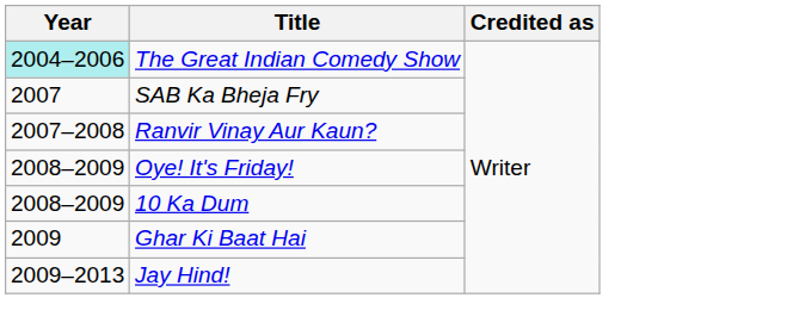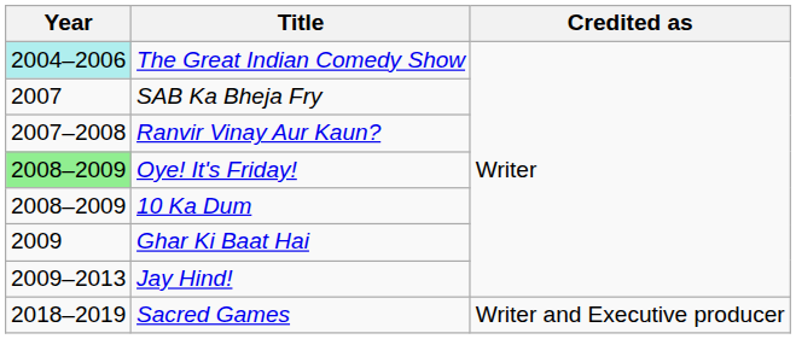 <table class="wikitable">
 <tr>
 <th>Year</th>
 <th>Title</th>
 <th>Credited as</th>
 </tr>
 <tr>
 <td style="background: paleturquoise;">2004–2006</td>
 <td><em><a href='#'>The Great Indian Comedy Show</a></em></td>
 <td rowspan="7">Writer</td>
 </tr>
 <tr>
 <td>2007</td>
 <td><em>SAB Ka Bheja Fry</em></td>
 </tr>
 <tr>
 <td>2007–2008</td>
 <td><em><a href='#'>Ranvir Vinay Aur Kaun?</a></em></td>
 </tr>
 <tr>
-<td>2008–2009</td>
+<td style="background: lightgreen;">2008–2009</td>
 <td><em><a href='#'>Oye! It's Friday!</a></em></td>
 </tr>
 <tr>
 <td>2008–2009</td>
 <td><em><a href='#'>10 Ka Dum</a></em></td>
 </tr>
 <tr>
 <td>2009</td>
 <td><em><a href='#'>Ghar Ki Baat Hai</a></em></td>
 </tr>
 <tr>
 <td>2009–2013</td>
 <td><em><a href='#'>Jay Hind!</a></em></td>
 </tr>
+<tr>
+<td>2018–2019</td>
+<td><a href='#'><em>Sacred Games</em></a></td>
+<td>Writer and Executive producer</td>
+</tr>
 </table>
